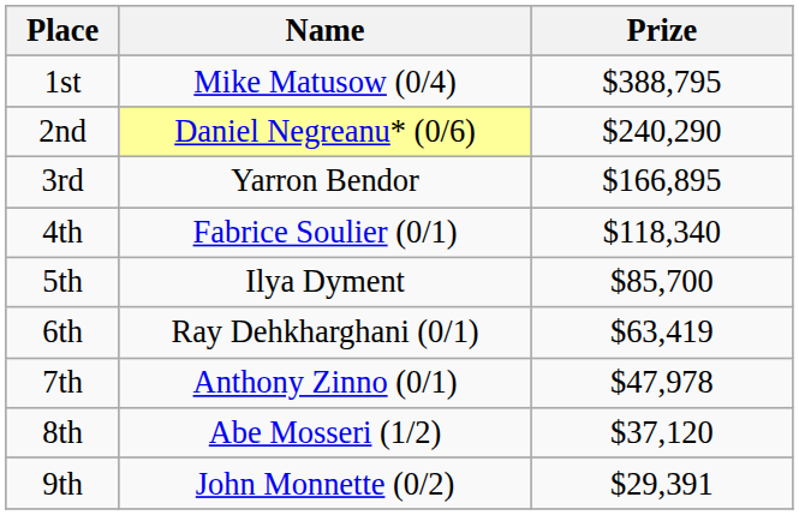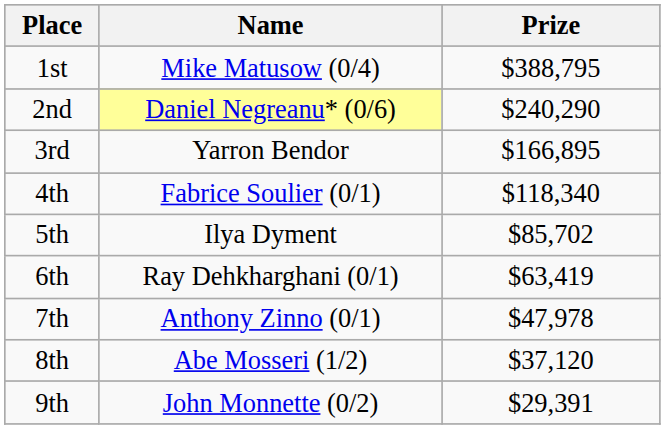 <table class="wikitable">
 <tr>
 <th width="50">Place</th>
 <th width="200">Name</th>
 <th width="125">Prize</th>
 </tr>
 <tr>
 <td align = "center">1st</td>
 <td align = "center"><a href='#'>Mike Matusow</a> (0/4)</td>
 <td align = "center">$388,795</td>
 </tr>
 <tr>
 <td align = "center">2nd</td>
 <td align = "center" bgcolor="#FFFF99"><a href='#'>Daniel Negreanu</a>* (0/6)</td>
 <td align = "center">$240,290</td>
 </tr>
 <tr>
 <td align = "center">3rd</td>
 <td align = "center">Yarron Bendor</td>
 <td align = "center">$166,895</td>
 </tr>
 <tr>
 <td align = "center">4th</td>
 <td align = "center"><a href='#'>Fabrice Soulier</a> (0/1)</td>
 <td align = "center">$118,340</td>
 </tr>
 <tr>
 <td align = "center">5th</td>
 <td align = "center">Ilya Dyment</td>
-<td align = "center">$85,700</td>
+<td align = "center">$85,702</td>
 </tr>
 <tr>
 <td align = "center">6th</td>
 <td align = "center">Ray Dehkharghani (0/1)</td>
 <td align = "center">$63,419</td>
 </tr>
 <tr>
 <td align = "center">7th</td>
 <td align = "center"><a href='#'>Anthony Zinno</a> (0/1)</td>
 <td align = "center">$47,978</td>
 </tr>
 <tr>
 <td align = "center">8th</td>
 <td align = "center"><a href='#'>Abe Mosseri</a> (1/2)</td>
 <td align = "center">$37,120</td>
 </tr>
 <tr>
 <td align = "center">9th</td>
 <td align = "center"><a href='#'>John Monnette</a> (0/2)</td>
 <td align = "center">$29,391</td>
 </tr>
 </table>
